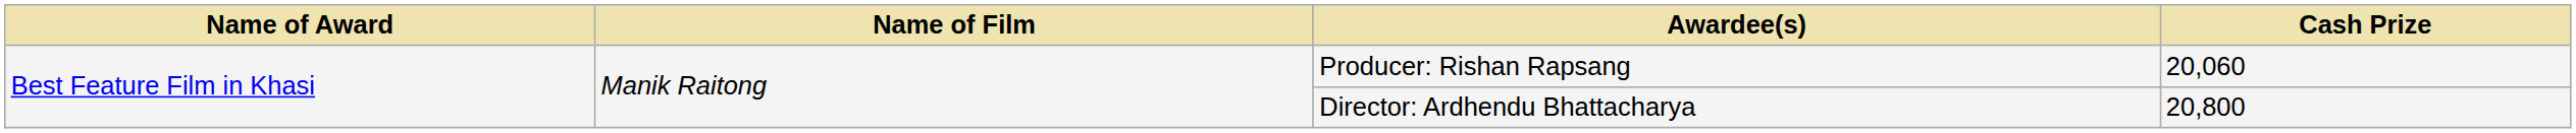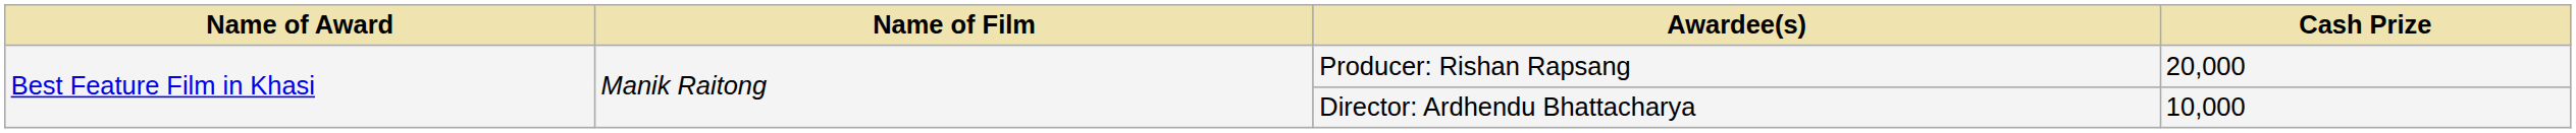 <table class="wikitable sortable" style="width:100%">
 <tr>
 <th style="background-color:#EFE4B0;width:23%;">Name of Award</th>
 <th style="background-color:#EFE4B0;width:28%;">Name of Film</th>
 <th style="background-color:#EFE4B0;width:33%;">Awardee(s)</th>
 <th style="background-color:#EFE4B0;width:16%;">Cash Prize</th>
 </tr>
 <tr style="background-color:#F4F4F4">
 <td rowspan="2"><a href='#'>Best Feature Film in Khasi</a></td>
 <td rowspan="2"><em>Manik Raitong</em></td>
 <td>Producer: Rishan Rapsang</td>
-<td> 20,060</td>
+<td> 20,000</td>
 </tr>
 <tr style="background-color:#F4F4F4">
 <td>Director: Ardhendu Bhattacharya</td>
-<td> 20,800</td>
+<td> 10,000</td>
 </tr>
 </table>
